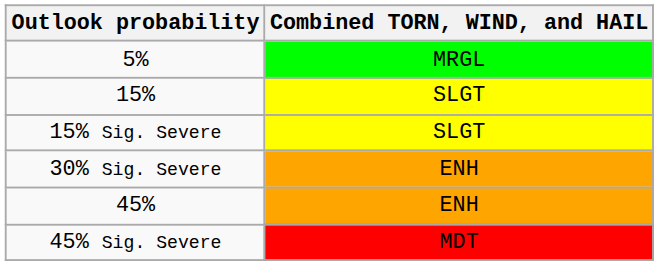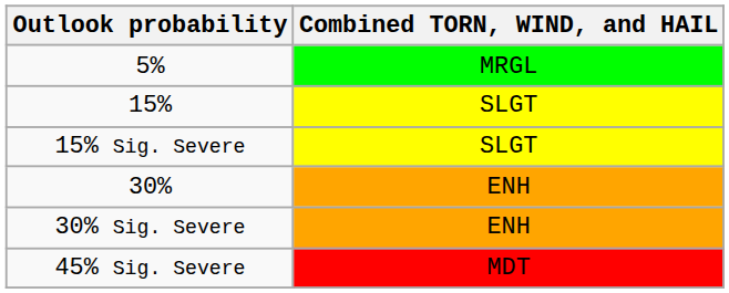 <table class="wikitable" style="text-align:center; font-size:90%; margin-left:1em; float:right; clear:right;">
 <tr>
 <th>Outlook probability</th>
 <th>Combined TORN, WIND, and HAIL</th>
 </tr>
 <tr>
 <td>5%</td>
 <td style="background:lime;">MRGL</td>
 </tr>
 <tr>
 <td>15%</td>
 <td style="background:yellow;">SLGT</td>
 </tr>
 <tr>
 <td>15% <small>Sig. Severe</small></td>
 <td style="background:yellow;">SLGT</td>
 </tr>
 <tr>
-<td>30% <small>Sig. Severe</small></td>
+<td>30%</td>
 <td style="background:orange;">ENH</td>
 </tr>
 <tr>
-<td>45%</td>
+<td>30% <small>Sig. Severe</small></td>
 <td style="background:orange;">ENH</td>
 </tr>
 <tr>
 <td>45% <small>Sig. Severe</small></td>
 <td style="background:red;">MDT</td>
 </tr>
 </table>
